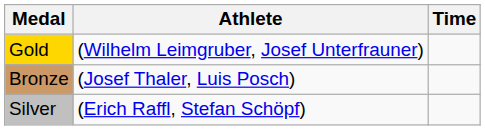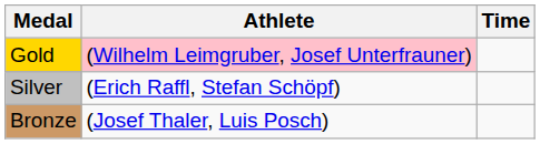 <table class="wikitable">
 <tr>
 <th>Medal</th>
 <th>Athlete</th>
 <th>Time</th>
 </tr>
 <tr>
 <td bgcolor="gold">Gold</td>
-<td> (<a href='#'>Wilhelm Leimgruber</a>, <a href='#'>Josef Unterfrauner</a>)</td>
+<td style="background: pink;"> (<a href='#'>Wilhelm Leimgruber</a>, <a href='#'>Josef Unterfrauner</a>)</td>
+<td></td>
+</tr>
+<tr>
+<td bgcolor="silver">Silver</td>
+<td> (<a href='#'>Erich Raffl</a>, <a href='#'>Stefan Schöpf</a>)</td>
 <td></td>
 </tr>
 <tr>
 <td bgcolor="CC9966">Bronze</td>
 <td> (<a href='#'>Josef Thaler</a>, <a href='#'>Luis Posch</a>)</td>
 <td></td>
 </tr>
-<tr>
-<td bgcolor="silver">Silver</td>
-<td> (<a href='#'>Erich Raffl</a>, <a href='#'>Stefan Schöpf</a>)</td>
-<td></td>
-</tr>
 </table>
